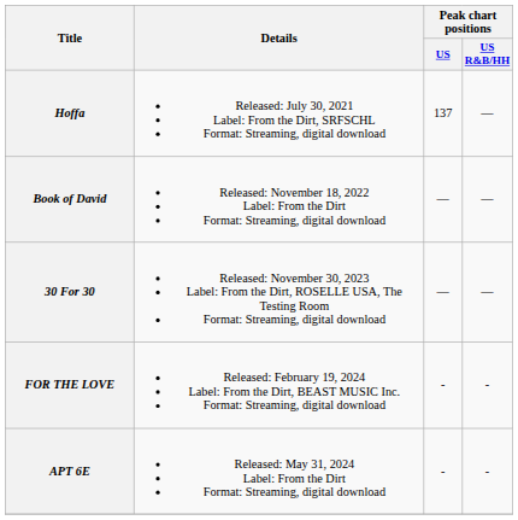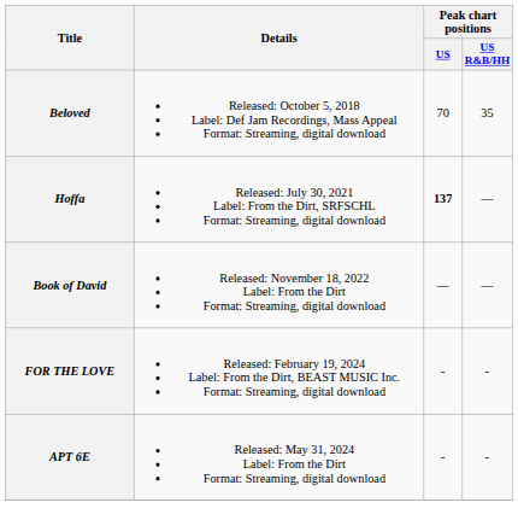 <table class="wikitable plainrowheaders" style="text-align:center;">
 <tr>
 <th scope="col" rowspan="2" style="width:10em;">Title</th>
 <th scope="col" rowspan="2" style="width:23em;">Details</th>
 <th scope="col" colspan="2">Peak chart positions</th>
 </tr>
 <tr>
 <th scope="col" style="width:3em;font-size:90%;"><a href='#'>US</a><br></th>
 <th scope="col" style="width:3em;font-size:90%;"><a href='#'>US<br>R&B/HH</a><br></th>
 </tr>
 <tr>
+<th scope="row"><em>Beloved</em><br></th>
+<td><br><ul><li>Released: October 5, 2018</li><li>Label: Def Jam Recordings, Mass Appeal</li><li>Format: Streaming, digital download</li></ul></td>
+<td>70</td>
+<td>35</td>
+</tr>
+<tr>
 <th scope="row"><em>Hoffa</em><br></th>
 <td><br><ul><li>Released: July 30, 2021</li><li>Label: From the Dirt, SRFSCHL</li><li>Format: Streaming, digital download</li></ul></td>
-<td>137<br></td>
+<td><strong>137<br></strong></td>
 <td>—</td>
 </tr>
 <tr>
 <th scope="row"><em>Book of David</em><br></th>
 <td><br><ul><li>Released: November 18, 2022</li><li>Label: From the Dirt</li><li>Format: Streaming, digital download</li></ul></td>
-<td>—</td>
-<td>—</td>
-</tr>
-<tr>
-<th scope="row"><em>30 For 30</em><br></th>
-<td><br><ul><li>Released: November 30, 2023</li><li>Label: From the Dirt, ROSELLE USA, The Testing Room</li><li>Format: Streaming, digital download</li></ul></td>
 <td>—</td>
 <td>—</td>
 </tr>
 <tr>
 <th scope="row"><em>FOR THE LOVE</em><br></th>
 <td><br><ul><li>Released: February 19, 2024</li><li>Label: From the Dirt, BEAST MUSIC Inc.</li><li>Format: Streaming, digital download</li></ul></td>
 <td>-</td>
 <td>-</td>
 </tr>
 <tr>
 <th scope="row"><em>APT 6E</em><br></th>
 <td><br><ul><li>Released: May 31, 2024</li><li>Label: From the Dirt</li><li>Format: Streaming, digital download</li></ul></td>
 <td>-</td>
 <td>-</td>
 </tr>
 <tr>
 </tr>
 </table>
